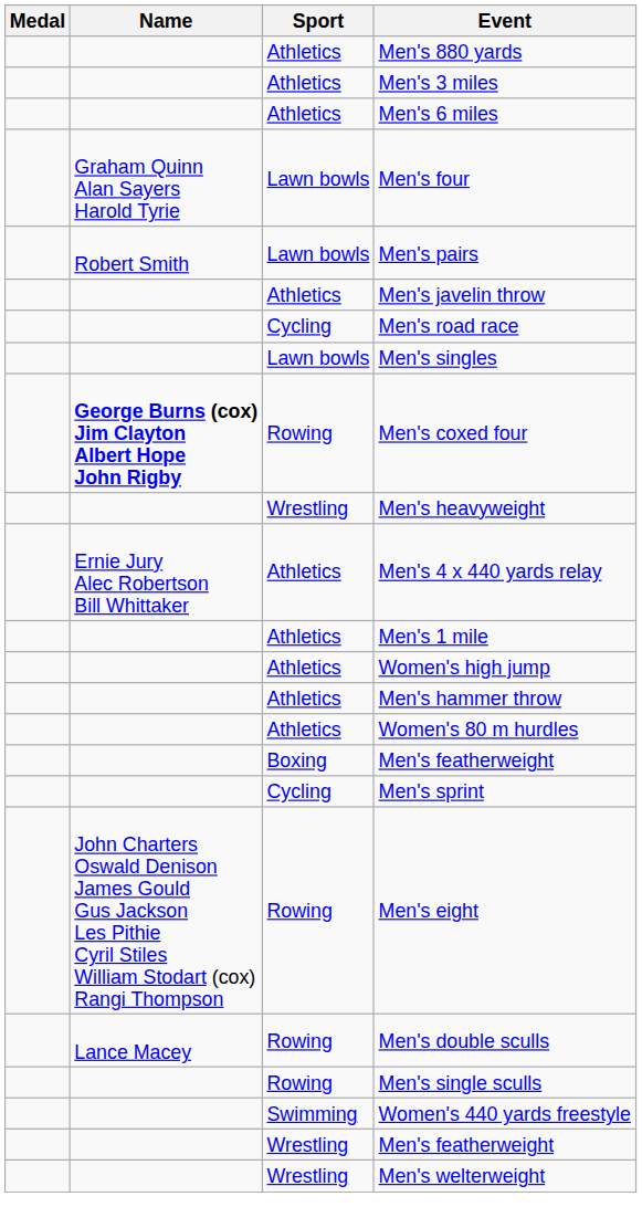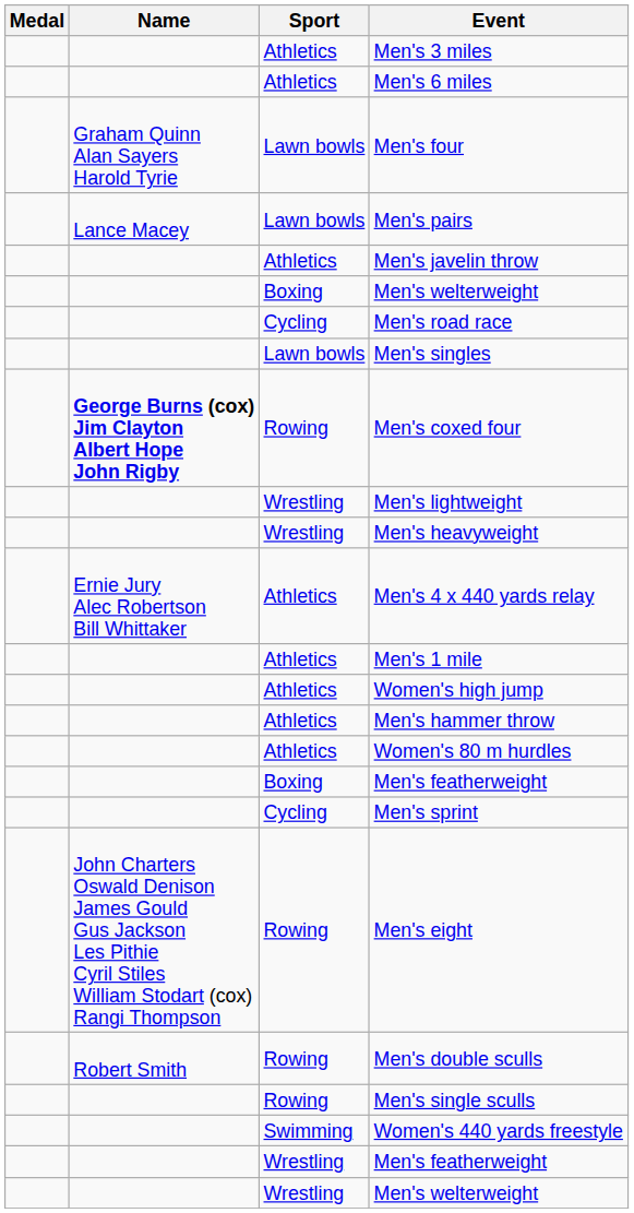 <table class="wikitable sortable" style="font-size: 95%;">
 <tr>
 <th>Medal</th>
 <th>Name</th>
 <th>Sport</th>
 <th>Event</th>
-</tr>
-<tr>
-<td></td>
-<td></td>
-<td><a href='#'>Athletics</a></td>
-<td><a href='#'>Men's 880 yards</a></td>
 </tr>
 <tr>
 <td></td>
 <td></td>
 <td><a href='#'>Athletics</a></td>
 <td><a href='#'>Men's 3 miles</a></td>
 </tr>
 <tr>
 <td></td>
 <td></td>
 <td><a href='#'>Athletics</a></td>
 <td><a href='#'>Men's 6 miles</a></td>
 </tr>
 <tr>
 <td></td>
 <td><br><a href='#'>Graham Quinn</a><br><a href='#'>Alan Sayers</a><br><a href='#'>Harold Tyrie</a></td>
 <td><a href='#'>Lawn bowls</a></td>
 <td><a href='#'>Men's four</a></td>
 </tr>
 <tr>
 <td></td>
-<td><br><a href='#'>Robert Smith</a></td>
+<td><br><a href='#'>Lance Macey</a></td>
 <td><a href='#'>Lawn bowls</a></td>
 <td><a href='#'>Men's pairs</a></td>
 </tr>
 <tr>
 <td></td>
 <td></td>
 <td><a href='#'>Athletics</a></td>
 <td><a href='#'>Men's javelin throw</a></td>
+</tr>
+<tr>
+<td></td>
+<td></td>
+<td><a href='#'>Boxing</a></td>
+<td><a href='#'>Men's welterweight</a></td>
 </tr>
 <tr>
 <td></td>
 <td></td>
 <td><a href='#'>Cycling</a></td>
 <td><a href='#'>Men's road race</a></td>
 </tr>
 <tr>
 <td></td>
 <td></td>
 <td><a href='#'>Lawn bowls</a></td>
 <td><a href='#'>Men's singles</a></td>
 </tr>
 <tr>
 <td></td>
 <td><strong><br><a href='#'>George Burns</a> (cox)<br><a href='#'>Jim Clayton</a><br><a href='#'>Albert Hope</a><br><a href='#'>John Rigby</a></strong></td>
 <td><a href='#'>Rowing</a></td>
 <td><a href='#'>Men's coxed four</a></td>
+</tr>
+<tr>
+<td></td>
+<td></td>
+<td><a href='#'>Wrestling</a></td>
+<td><a href='#'>Men's lightweight</a></td>
 </tr>
 <tr>
 <td></td>
 <td></td>
 <td><a href='#'>Wrestling</a></td>
 <td><a href='#'>Men's heavyweight</a></td>
 </tr>
 <tr>
 <td></td>
 <td><br><a href='#'>Ernie Jury</a><br><a href='#'>Alec Robertson</a><br><a href='#'>Bill Whittaker</a></td>
 <td><a href='#'>Athletics</a></td>
 <td><a href='#'>Men's 4 x 440 yards relay</a></td>
 </tr>
 <tr>
 <td></td>
 <td></td>
 <td><a href='#'>Athletics</a></td>
 <td><a href='#'>Men's 1 mile</a></td>
 </tr>
 <tr>
 <td></td>
 <td></td>
 <td><a href='#'>Athletics</a></td>
 <td><a href='#'>Women's high jump</a></td>
 </tr>
 <tr>
 <td></td>
 <td></td>
 <td><a href='#'>Athletics</a></td>
 <td><a href='#'>Men's hammer throw</a></td>
 </tr>
 <tr>
 <td></td>
 <td></td>
 <td><a href='#'>Athletics</a></td>
 <td><a href='#'>Women's 80 m hurdles</a></td>
 </tr>
 <tr>
 <td></td>
 <td></td>
 <td><a href='#'>Boxing</a></td>
 <td><a href='#'>Men's featherweight</a></td>
 </tr>
 <tr>
 <td></td>
 <td></td>
 <td><a href='#'>Cycling</a></td>
 <td><a href='#'>Men's sprint</a></td>
 </tr>
 <tr>
 <td></td>
 <td><br><a href='#'>John Charters</a><br><a href='#'>Oswald Denison</a><br><a href='#'>James Gould</a><br><a href='#'>Gus Jackson</a><br><a href='#'>Les Pithie</a><br><a href='#'>Cyril Stiles</a><br><a href='#'>William Stodart</a> (cox)<br><a href='#'>Rangi Thompson</a></td>
 <td><a href='#'>Rowing</a></td>
 <td><a href='#'>Men's eight</a></td>
 </tr>
 <tr>
 <td></td>
-<td><br><a href='#'>Lance Macey</a></td>
+<td><br><a href='#'>Robert Smith</a></td>
 <td><a href='#'>Rowing</a></td>
 <td><a href='#'>Men's double sculls</a></td>
 </tr>
 <tr>
 <td></td>
 <td></td>
 <td><a href='#'>Rowing</a></td>
 <td><a href='#'>Men's single sculls</a></td>
 </tr>
 <tr>
 <td></td>
 <td></td>
 <td><a href='#'>Swimming</a></td>
 <td><a href='#'>Women's 440 yards freestyle</a></td>
 </tr>
 <tr>
 <td></td>
 <td></td>
 <td><a href='#'>Wrestling</a></td>
 <td><a href='#'>Men's featherweight</a></td>
 </tr>
 <tr>
 <td></td>
 <td></td>
 <td><a href='#'>Wrestling</a></td>
 <td><a href='#'>Men's welterweight</a></td>
 </tr>
 </table>
